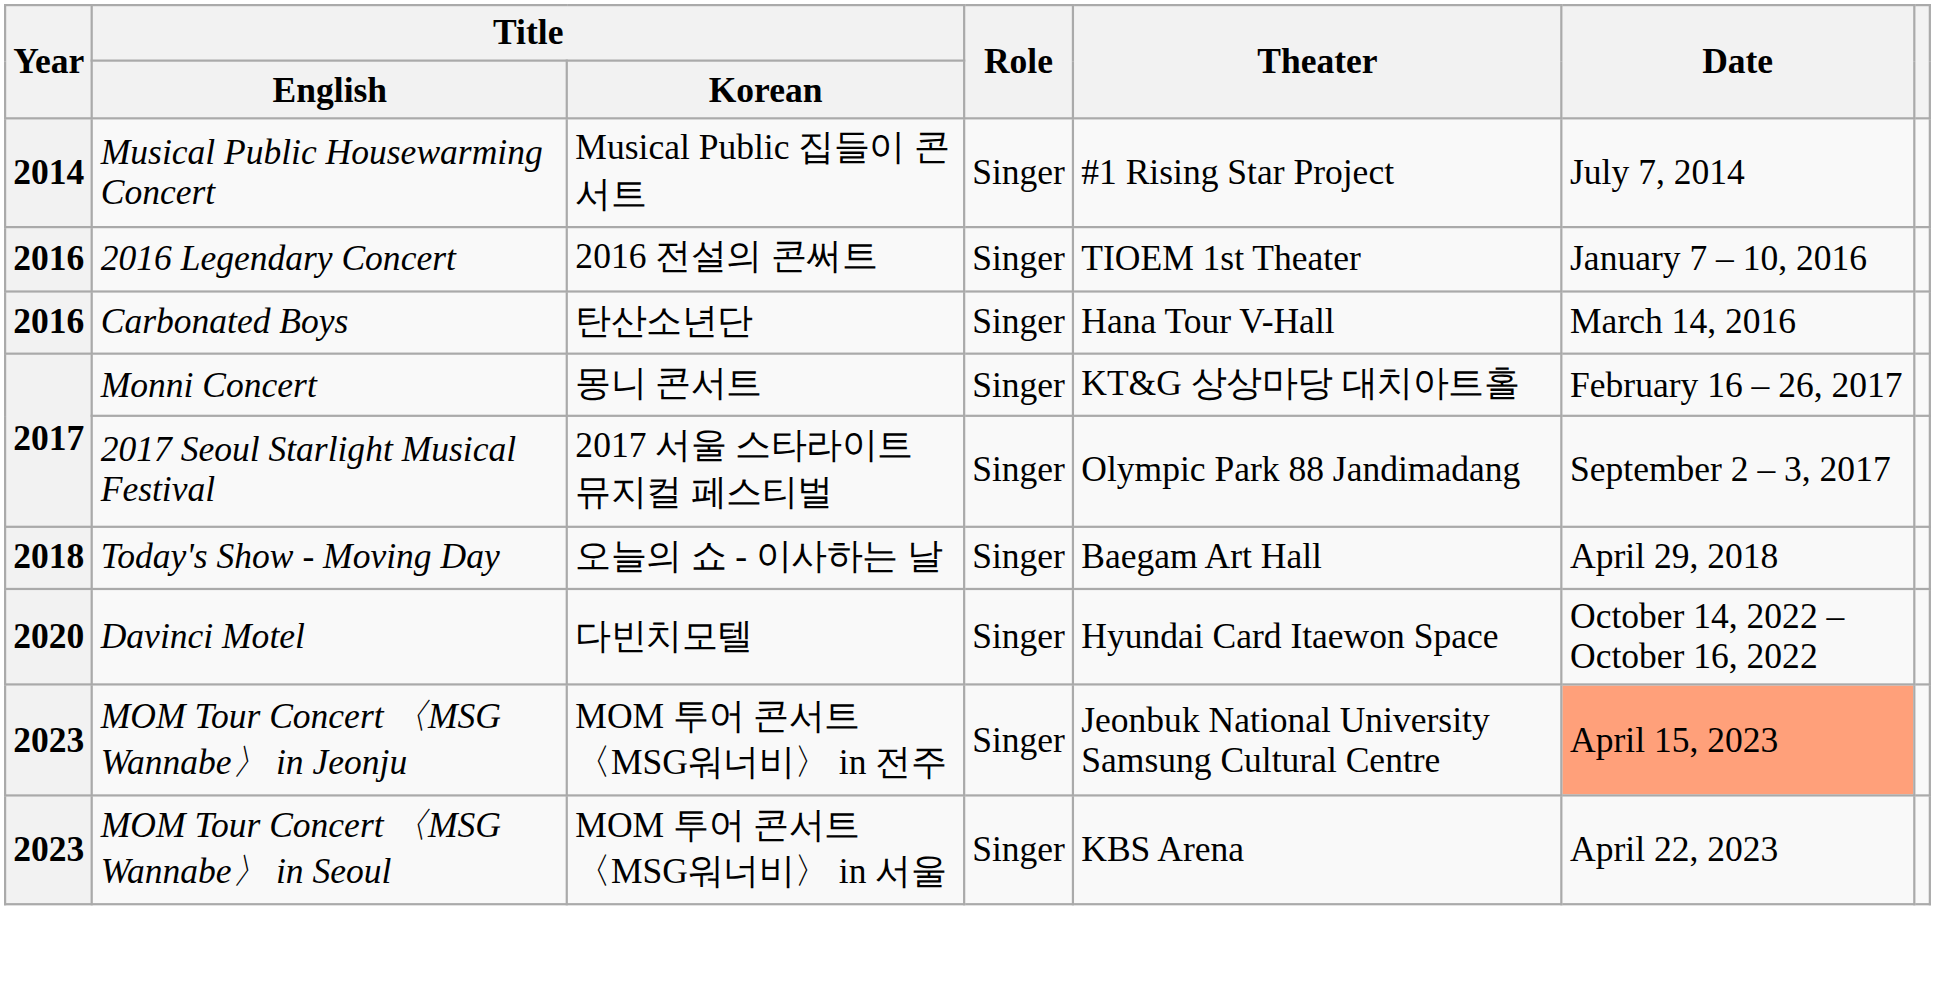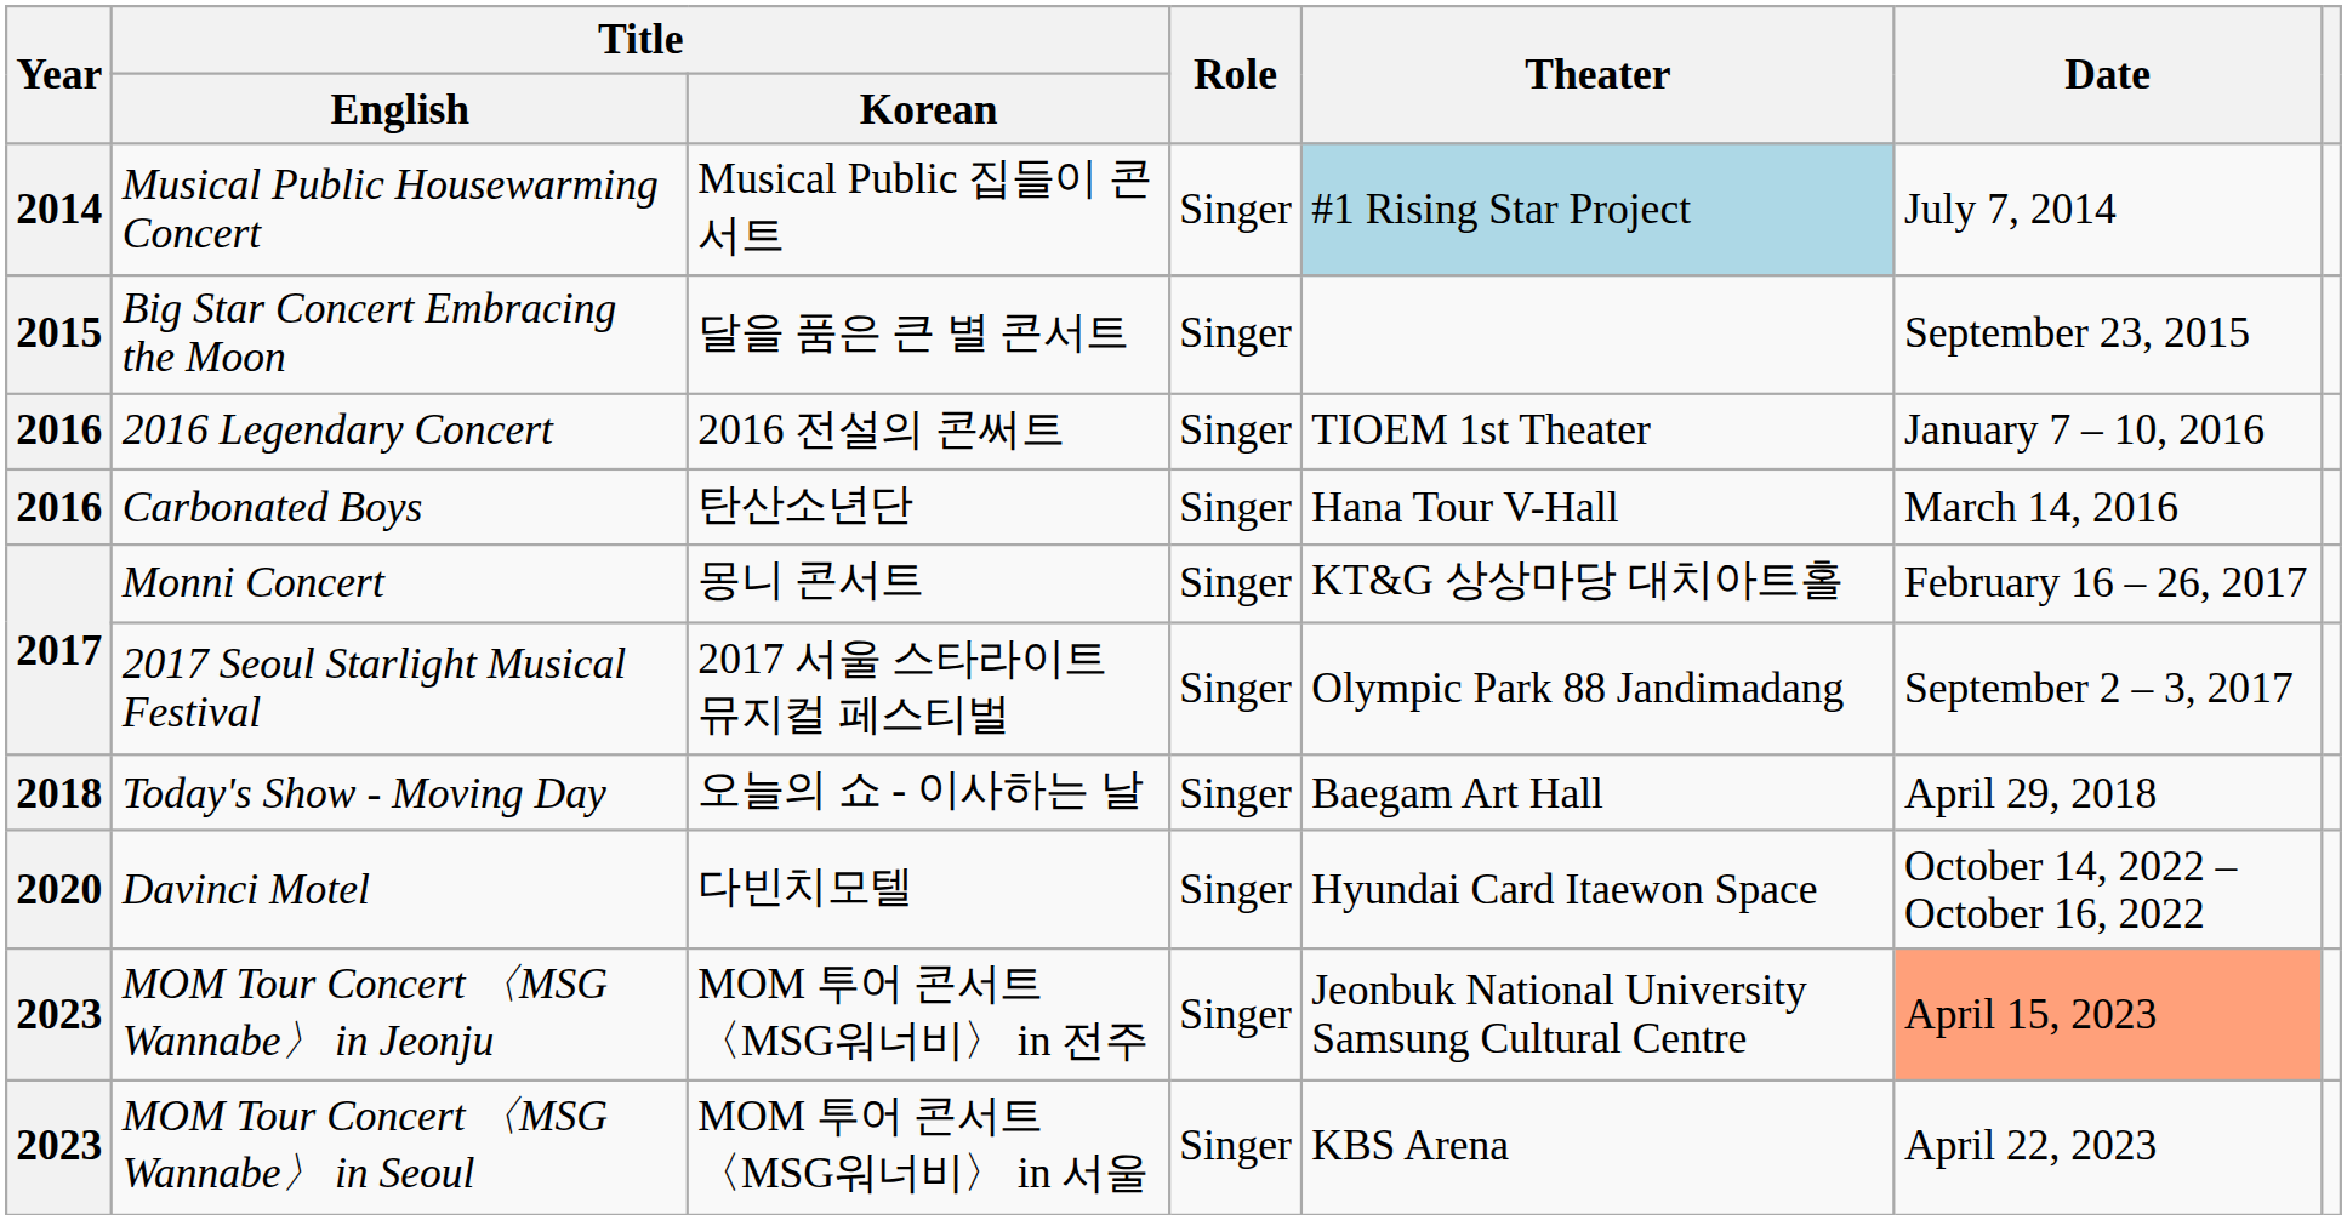 <table class="wikitable plainrowheaders sortable">
 <tr>
 <th rowspan="2" scope="col">Year</th>
 <th colspan="2" scope="col">Title</th>
 <th rowspan="2" scope="col">Role</th>
 <th rowspan="2" scope="col">Theater</th>
 <th rowspan="2" scope="col" class="sortable">Date</th>
 <th rowspan="2" scope="col" class="unsortable"></th>
 </tr>
 <tr>
 <th>English</th>
 <th>Korean</th>
 </tr>
 <tr>
 <th scope="row">2014</th>
 <td><em>Musical Public Housewarming Concert</em></td>
 <td>Musical Public 집들이 콘서트</td>
 <td>Singer</td>
-<td>#1 Rising Star Project</td>
+<td style="background: lightblue;">#1 Rising Star Project</td>
 <td>July 7, 2014</td>
+<td></td>
+</tr>
+<tr>
+<th scope="row">2015</th>
+<td><em>Big Star Concert Embracing the Moon</em></td>
+<td>달을 품은 큰 별 콘서트</td>
+<td>Singer</td>
+<td></td>
+<td>September 23, 2015</td>
 <td></td>
 </tr>
 <tr>
 <th scope="row">2016</th>
 <td><em>2016 Legendary Concert</em></td>
 <td>2016 전설의 콘써트</td>
 <td>Singer</td>
 <td>TIOEM 1st Theater</td>
 <td>January 7 – 10, 2016</td>
 <td></td>
 </tr>
 <tr>
 <th scope="row">2016</th>
 <td><em>Carbonated Boys</em></td>
 <td>탄산소년단</td>
 <td>Singer</td>
 <td>Hana Tour V-Hall</td>
 <td>March 14, 2016</td>
 <td></td>
 </tr>
 <tr>
 <th scope="row" rowspan="2">2017</th>
 <td><em>Monni Concert</em></td>
 <td>몽니 콘서트</td>
 <td>Singer</td>
 <td>KT&G 상상마당 대치아트홀</td>
 <td>February 16 – 26, 2017</td>
 <td></td>
 </tr>
 <tr>
 <td><em>2017 Seoul Starlight Musical Festival</em></td>
 <td>2017 서울 스타라이트 뮤지컬 페스티벌</td>
 <td>Singer</td>
 <td>Olympic Park 88 Jandimadang</td>
 <td>September 2 – 3, 2017</td>
 <td></td>
 </tr>
 <tr>
 <th scope="row">2018</th>
 <td><em>Today's Show - Moving Day</em></td>
 <td>오늘의 쇼 - 이사하는 날</td>
 <td>Singer</td>
 <td>Baegam Art Hall</td>
 <td>April 29, 2018</td>
 <td></td>
 </tr>
 <tr>
 <th scope="row">2020</th>
 <td><em>Davinci Motel</em></td>
 <td>다빈치모텔</td>
 <td>Singer</td>
 <td>Hyundai Card Itaewon Space</td>
 <td>October 14, 2022 – October 16, 2022</td>
 <td></td>
 </tr>
 <tr>
 <th scope="row">2023</th>
 <td><em>MOM Tour Concert 〈MSG Wannabe〉 in Jeonju </em></td>
 <td>MOM 투어 콘서트 〈MSG워너비〉 in 전주</td>
 <td>Singer</td>
 <td>Jeonbuk National University Samsung Cultural Centre</td>
 <td style="background: lightsalmon;">April 15, 2023</td>
 <td></td>
 </tr>
 <tr>
 <th scope="row">2023</th>
 <td><em>MOM Tour Concert 〈MSG Wannabe〉 in Seoul </em></td>
 <td>MOM 투어 콘서트 〈MSG워너비〉 in 서울</td>
 <td>Singer</td>
 <td>KBS Arena</td>
 <td>April 22, 2023</td>
 <td></td>
 </tr>
 </table>
